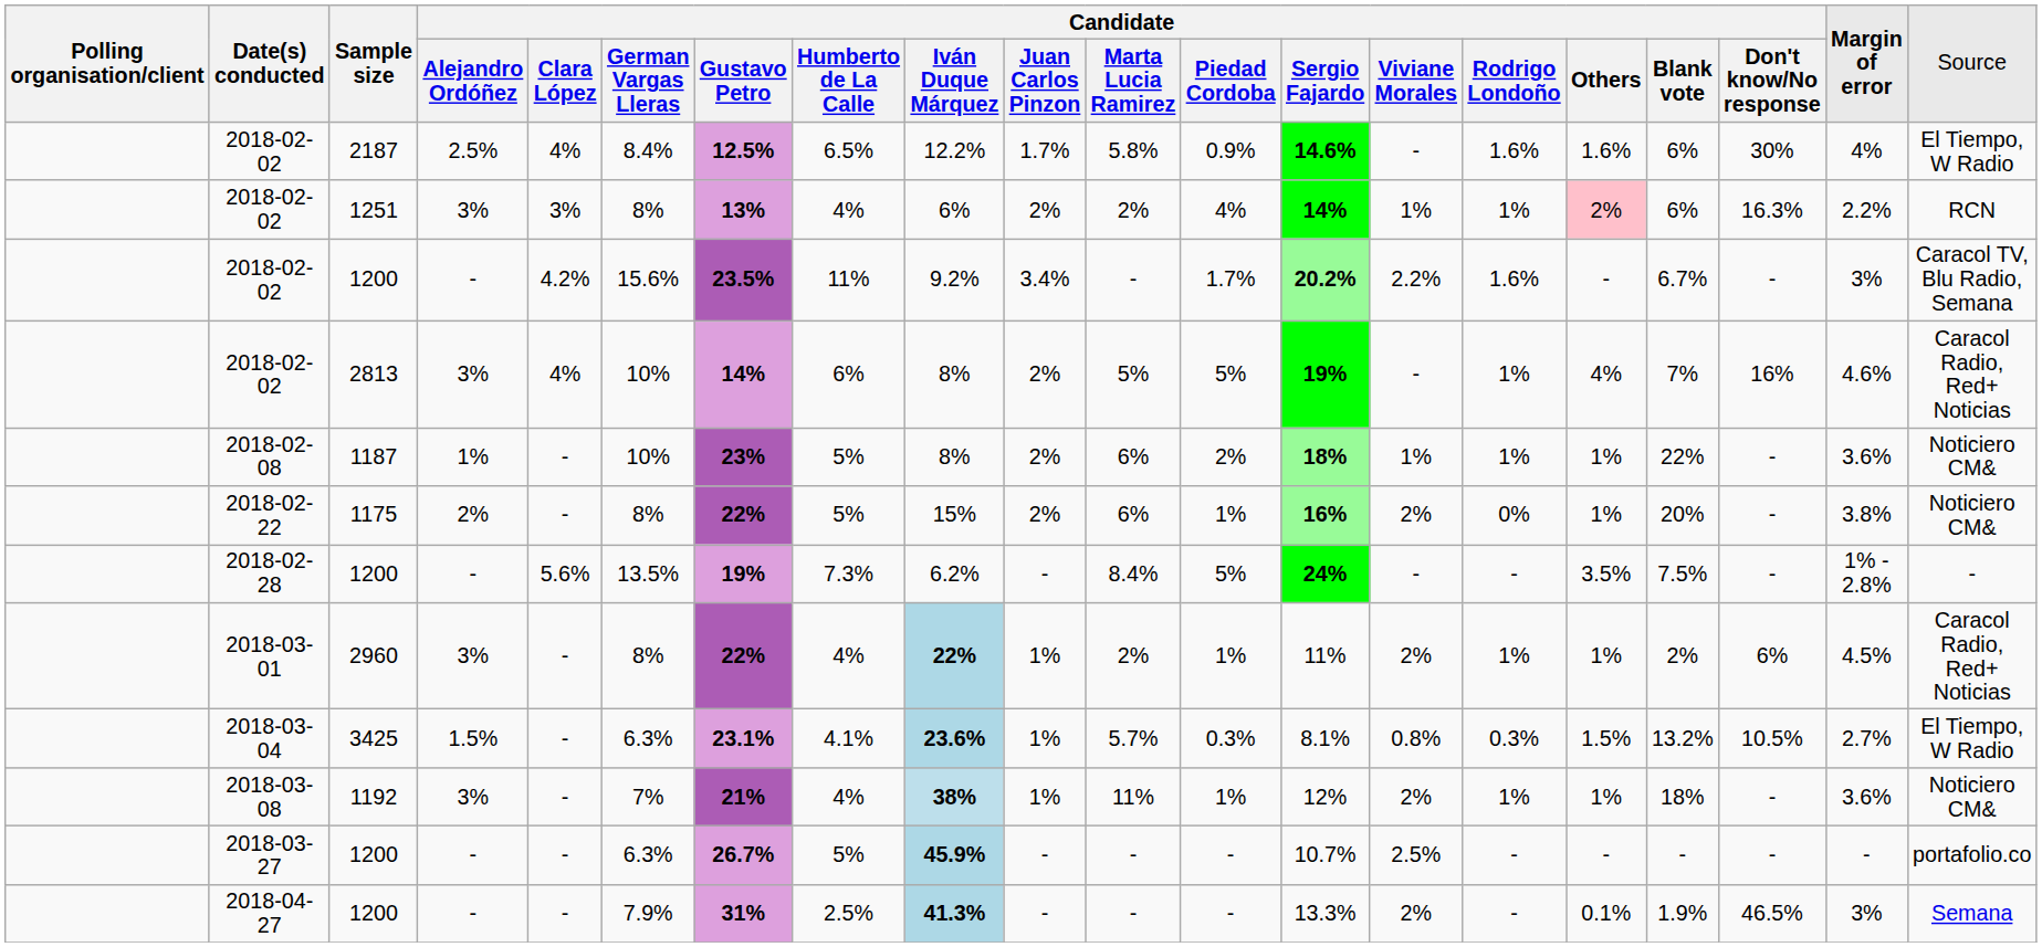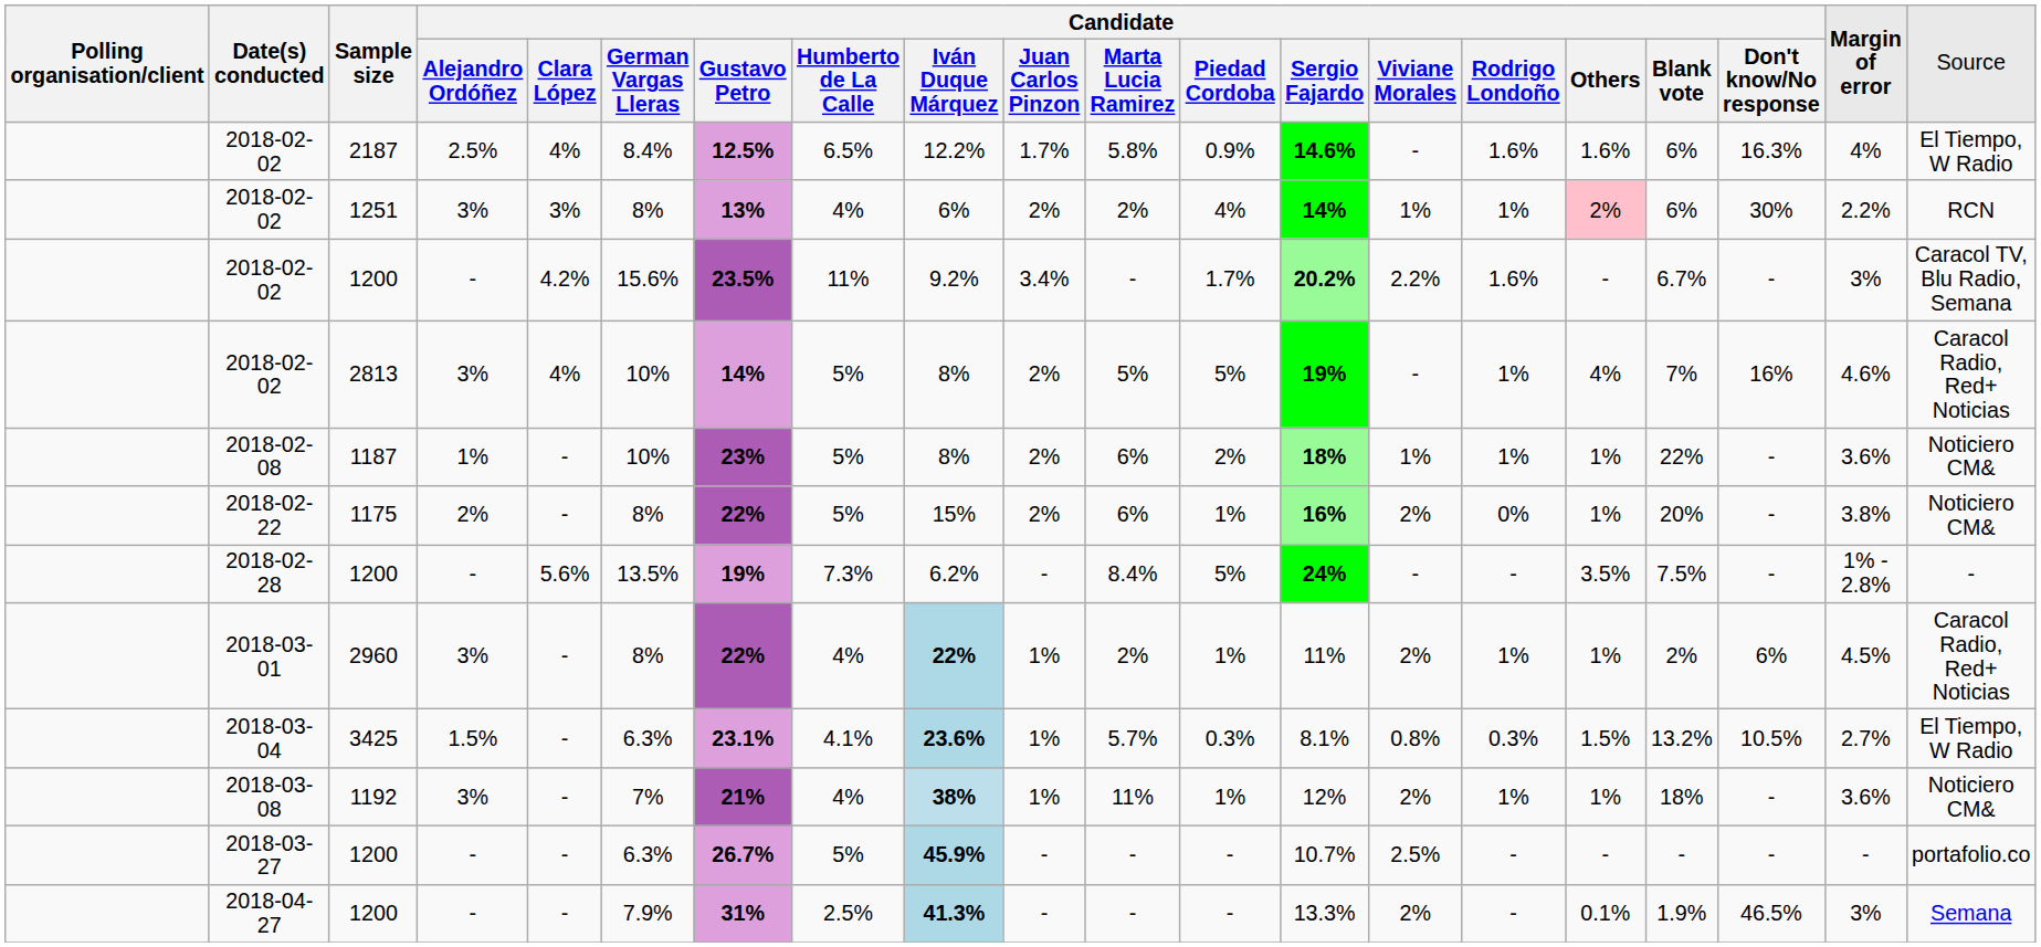 <table class="wikitable" style="text-align:center;font-size:85%;line-height:5x">
 <tr style="height:20px; background-color:#E9E9E9">
 <th rowspan=2>Polling organisation/client</th>
 <th rowspan=2>Date(s) conducted</th>
 <th rowspan=2>Sample size</th>
 <th colspan="15">Candidate</th>
 <td rowspan="2"><strong>Margin of error</strong></td>
 <td rowspan="2">Source</td>
 </tr>
 <tr>
 <th style="width:30px;" class="unsortable"><a href='#'>Alejandro Ordóñez</a></th>
 <th style="width:30px;" class="unsortable"><a href='#'>Clara López</a></th>
 <th style="width:30px;" class="unsortable"><a href='#'>German Vargas Lleras</a></th>
 <th style="width:30px;" class="unsortable"><a href='#'>Gustavo Petro</a></th>
 <th style="width:30px;" class="unsortable"><a href='#'>Humberto de La Calle</a></th>
 <th style="width:30px;" class="unsortable"><a href='#'>Iván Duque Márquez</a></th>
 <th style="width:30px;" class="unsortable"><a href='#'>Juan Carlos Pinzon</a></th>
 <th style="width:30px;" class="unsortable"><a href='#'>Marta Lucia Ramirez</a></th>
 <th style="width:30px;" class="unsortable"><a href='#'>Piedad Cordoba</a></th>
 <th style="width:30px;" class="unsortable"><a href='#'>Sergio Fajardo</a></th>
 <th style="width:30px;" class="unsortable"><a href='#'>Viviane Morales</a></th>
 <th style="width:30px;" class="unsortable"><a href='#'>Rodrigo Londoño</a></th>
 <th style="width:30px;" class="unsortable">Others</th>
 <th style="width:30px;" class="unsortable">Blank vote</th>
 <th style="width:30px;" class="unsortable">Don't know/No response</th>
 </tr>
 <tr>
 <td></td>
 <td>2018-02-02</td>
 <td>2187</td>
 <td>2.5%</td>
 <td>4%</td>
 <td>8.4%</td>
 <td style="background:plum;"><strong>12.5%</strong></td>
 <td>6.5%</td>
 <td>12.2%</td>
 <td>1.7%</td>
 <td>5.8%</td>
 <td>0.9%</td>
 <td style="background:lime;"><strong>14.6%</strong></td>
 <td>-</td>
 <td>1.6%</td>
 <td>1.6%</td>
 <td>6%</td>
-<td>30%</td>
+<td>16.3%</td>
 <td>4%</td>
 <td>El Tiempo, W Radio</td>
 </tr>
 <tr>
 <td></td>
 <td>2018-02-02</td>
 <td>1251</td>
 <td>3%</td>
 <td>3%</td>
 <td>8%</td>
 <td style="background:plum;"><strong>13%</strong></td>
 <td>4%</td>
 <td>6%</td>
 <td>2%</td>
 <td>2%</td>
 <td>4%</td>
 <td style="background:lime;"><strong>14%</strong></td>
 <td>1%</td>
 <td>1%</td>
 <td style="background: pink;">2%</td>
 <td>6%</td>
-<td>16.3%</td>
+<td>30%</td>
 <td>2.2%</td>
 <td>RCN</td>
 </tr>
 <tr>
 <td></td>
 <td>2018-02-02</td>
 <td>1200</td>
 <td>-</td>
 <td>4.2%</td>
 <td>15.6%</td>
 <td style="background:#AC5CB5;"><strong>23.5%</strong></td>
 <td>11%</td>
 <td>9.2%</td>
 <td>3.4%</td>
 <td>-</td>
 <td>1.7%</td>
 <td style="background:PaleGreen;"><strong>20.2%</strong></td>
 <td>2.2%</td>
 <td>1.6%</td>
 <td>-</td>
 <td>6.7%</td>
 <td>-</td>
 <td>3%</td>
 <td>Caracol TV, Blu Radio, Semana</td>
 </tr>
 <tr>
 <td> </td>
 <td>2018-02-02</td>
 <td>2813</td>
 <td>3%</td>
 <td>4%</td>
 <td>10%</td>
 <td style="background:plum;"><strong>14%</strong></td>
-<td>6%</td>
+<td>5%</td>
 <td>8%</td>
 <td>2%</td>
 <td>5%</td>
 <td>5%</td>
 <td style="background:lime;"><strong>19%</strong></td>
 <td>-</td>
 <td>1%</td>
 <td>4%</td>
 <td>7%</td>
 <td>16%</td>
 <td>4.6%</td>
 <td>Caracol Radio, Red+ Noticias</td>
 </tr>
 <tr>
 <td></td>
 <td>2018-02-08</td>
 <td>1187</td>
 <td>1%</td>
 <td>-</td>
 <td>10%</td>
 <td style="background:#AC5CB5;"><strong>23%</strong></td>
 <td>5%</td>
 <td>8%</td>
 <td>2%</td>
 <td>6%</td>
 <td>2%</td>
 <td style="background:PaleGreen;"><strong>18%</strong></td>
 <td>1%</td>
 <td>1%</td>
 <td>1%</td>
 <td>22%</td>
 <td>-</td>
 <td>3.6%</td>
 <td>Noticiero CM&</td>
 </tr>
 <tr>
 <td></td>
 <td>2018-02-22</td>
 <td>1175</td>
 <td>2%</td>
 <td>-</td>
 <td>8%</td>
 <td style="background:#AC5CB5;"><strong>22%</strong></td>
 <td>5%</td>
 <td>15%</td>
 <td>2%</td>
 <td>6%</td>
 <td>1%</td>
 <td style="background:PaleGreen;"><strong>16%</strong></td>
 <td>2%</td>
 <td>0%</td>
 <td>1%</td>
 <td>20%</td>
 <td>-</td>
 <td>3.8%</td>
 <td>Noticiero CM&</td>
 </tr>
 <tr>
 <td></td>
 <td>2018-02-28</td>
 <td>1200</td>
 <td>-</td>
 <td>5.6%</td>
 <td>13.5%</td>
 <td style="background:plum;"><strong>19%</strong></td>
 <td>7.3%</td>
 <td>6.2%</td>
 <td>-</td>
 <td>8.4%</td>
 <td>5%</td>
 <td style="background:lime;"><strong>24%</strong></td>
 <td>-</td>
 <td>-</td>
 <td>3.5%</td>
 <td>7.5%</td>
 <td>-</td>
 <td>1% - 2.8%</td>
 <td>-</td>
 </tr>
 <tr>
 <td> </td>
 <td>2018-03-01</td>
 <td>2960</td>
 <td>3%</td>
 <td>-</td>
 <td>8%</td>
 <td style="background:#AC5CB5;"><strong>22%</strong></td>
 <td>4%</td>
 <td style="background:LightBlue;"><strong>22%</strong></td>
 <td>1%</td>
 <td>2%</td>
 <td>1%</td>
 <td>11%</td>
 <td>2%</td>
 <td>1%</td>
 <td>1%</td>
 <td>2%</td>
 <td>6%</td>
 <td>4.5%</td>
 <td>Caracol Radio, Red+ Noticias</td>
 </tr>
 <tr>
 <td></td>
 <td>2018-03-04</td>
 <td>3425</td>
 <td>1.5%</td>
 <td>-</td>
 <td>6.3%</td>
 <td style="background:plum;"><strong>23.1%</strong></td>
 <td>4.1%</td>
 <td style="background:LightBlue;"><strong>23.6%</strong></td>
 <td>1%</td>
 <td>5.7%</td>
 <td>0.3%</td>
 <td>8.1%</td>
 <td>0.8%</td>
 <td>0.3%</td>
 <td>1.5%</td>
 <td>13.2%</td>
 <td>10.5%</td>
 <td>2.7%</td>
 <td>El Tiempo, W Radio</td>
 </tr>
 <tr>
 <td></td>
 <td>2018-03-08</td>
 <td>1192</td>
 <td>3%</td>
 <td>-</td>
 <td>7%</td>
 <td style="background:#AC5CB5;"><strong>21%</strong></td>
 <td>4%</td>
 <td style="background:#BDDFEB;"><strong>38%</strong></td>
 <td>1%</td>
 <td>11%</td>
 <td>1%</td>
 <td>12%</td>
 <td>2%</td>
 <td>1%</td>
 <td>1%</td>
 <td>18%</td>
 <td>-</td>
 <td>3.6%</td>
 <td>Noticiero CM&</td>
 </tr>
 <tr>
 <td></td>
 <td>2018-03-27</td>
 <td>1200</td>
 <td>-</td>
 <td>-</td>
 <td>6.3%</td>
 <td style="background:plum;"><strong>26.7%</strong></td>
 <td>5%</td>
 <td style="background:LightBlue;"><strong>45.9%</strong></td>
 <td>-</td>
 <td>-</td>
 <td>-</td>
 <td>10.7%</td>
 <td>2.5%</td>
 <td>-</td>
 <td>-</td>
 <td>-</td>
 <td>-</td>
 <td>-</td>
 <td>portafolio.co</td>
 </tr>
 <tr>
 <td> </td>
 <td>2018-04-27</td>
 <td>1200</td>
 <td>-</td>
 <td>-</td>
 <td>7.9%</td>
 <td style="background:plum;"><strong>31%</strong></td>
 <td>2.5%</td>
 <td style="background:LightBlue;"><strong>41.3%</strong></td>
 <td>-</td>
 <td>-</td>
 <td>-</td>
 <td>13.3%</td>
 <td>2%</td>
 <td>-</td>
 <td>0.1%</td>
 <td>1.9%</td>
 <td>46.5%</td>
 <td>3%</td>
 <td><a href='#'>Semana</a></td>
 </tr>
 </table>
